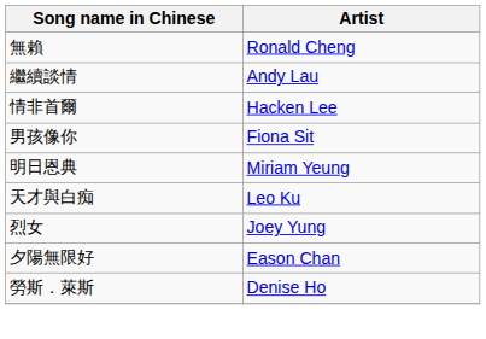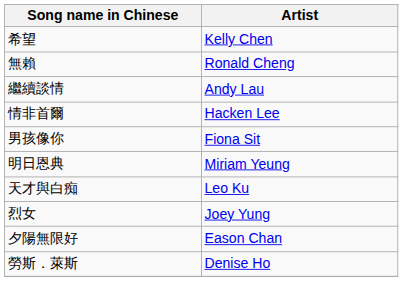 <table class="wikitable">
 <tr>
 <th width=40%>Song name in Chinese</th>
 <th width=40%>Artist</th>
+</tr>
+<tr>
+<td>希望</td>
+<td><a href='#'>Kelly Chen</a></td>
 </tr>
 <tr>
 <td>無賴</td>
 <td><a href='#'>Ronald Cheng</a></td>
 </tr>
 <tr>
 <td>繼續談情</td>
 <td><a href='#'>Andy Lau</a></td>
 </tr>
 <tr>
 <td>情非首爾</td>
 <td><a href='#'>Hacken Lee</a></td>
 </tr>
 <tr>
 <td>男孩像你</td>
 <td><a href='#'>Fiona Sit</a></td>
 </tr>
 <tr>
 <td>明日恩典</td>
 <td><a href='#'>Miriam Yeung</a></td>
 </tr>
 <tr>
 <td>天才與白痴</td>
 <td><a href='#'>Leo Ku</a></td>
 </tr>
 <tr>
 <td>烈女</td>
 <td><a href='#'>Joey Yung</a></td>
 </tr>
 <tr>
 <td>夕陽無限好</td>
 <td><a href='#'>Eason Chan</a></td>
 </tr>
 <tr>
 <td>勞斯．萊斯</td>
 <td><a href='#'>Denise Ho</a></td>
 </tr>
 <tr>
 </tr>
 </table>
